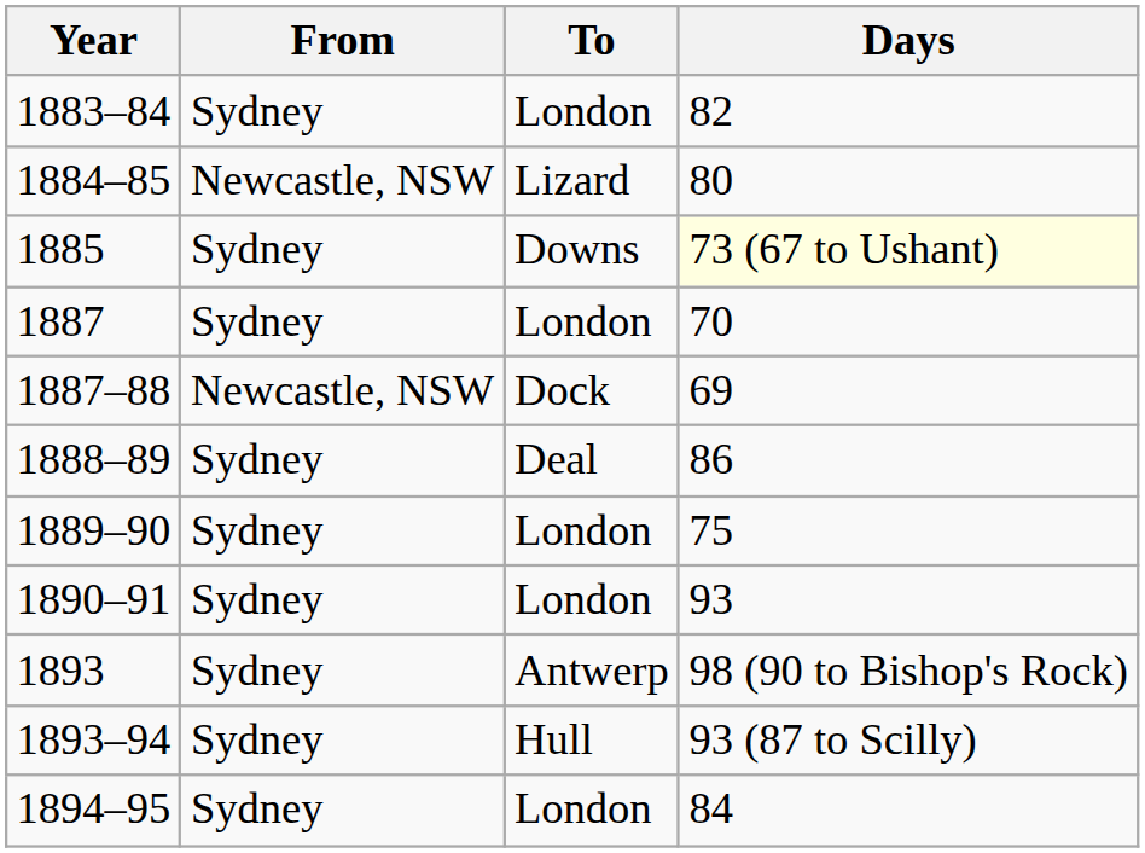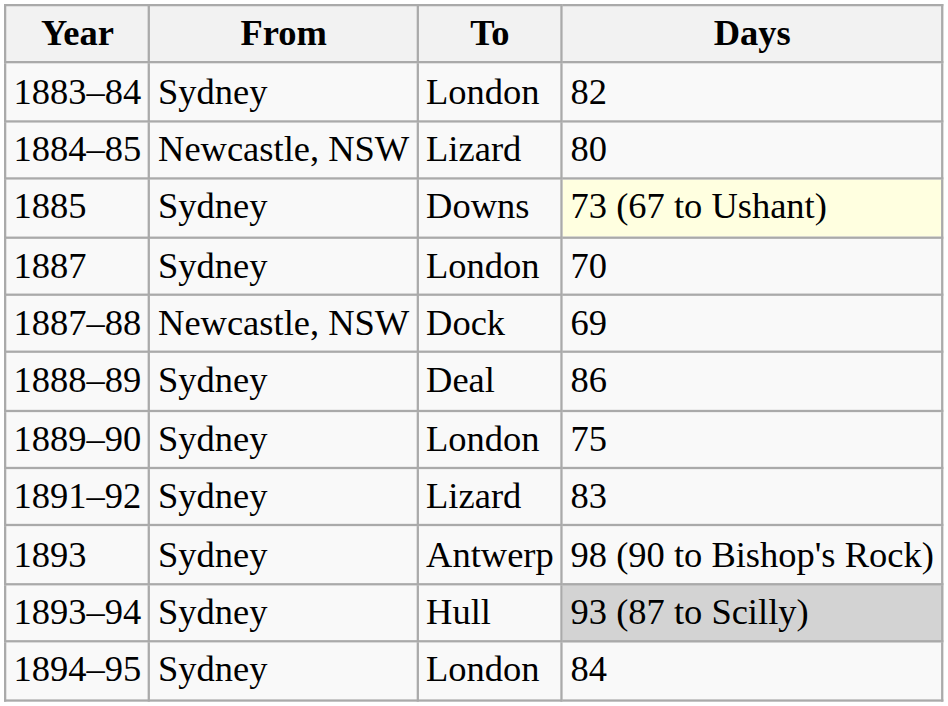 <table class="wikitable">
 <tr>
 <th>Year</th>
 <th>From</th>
 <th>To</th>
 <th>Days</th>
 </tr>
 <tr>
 <td>1883–84</td>
 <td>Sydney</td>
 <td>London</td>
 <td>82</td>
 </tr>
 <tr>
 <td>1884–85</td>
 <td>Newcastle, NSW</td>
 <td>Lizard</td>
 <td>80</td>
 </tr>
 <tr>
 <td>1885</td>
 <td>Sydney</td>
 <td>Downs</td>
 <td style="background: lightyellow;">73 (67 to Ushant)</td>
 </tr>
 <tr>
 <td>1887</td>
 <td>Sydney</td>
 <td>London</td>
 <td>70</td>
 </tr>
 <tr>
 <td>1887–88</td>
 <td>Newcastle, NSW</td>
 <td>Dock</td>
 <td>69</td>
 </tr>
 <tr>
 <td>1888–89</td>
 <td>Sydney</td>
 <td>Deal</td>
 <td>86</td>
 </tr>
 <tr>
 <td>1889–90</td>
 <td>Sydney</td>
 <td>London</td>
 <td>75</td>
 </tr>
 <tr>
-<td>1890–91</td>
+<td>1891–92</td>
 <td>Sydney</td>
-<td>London</td>
-<td>93</td>
+<td>Lizard</td>
+<td>83</td>
 </tr>
 <tr>
 <td>1893</td>
 <td>Sydney</td>
 <td>Antwerp</td>
 <td>98 (90 to Bishop's Rock)</td>
 </tr>
 <tr>
 <td>1893–94</td>
 <td>Sydney</td>
 <td>Hull</td>
-<td>93 (87 to Scilly)</td>
+<td style="background: lightgrey;">93 (87 to Scilly)</td>
 </tr>
 <tr>
 <td>1894–95</td>
 <td>Sydney</td>
 <td>London</td>
 <td>84</td>
 </tr>
 </table>
